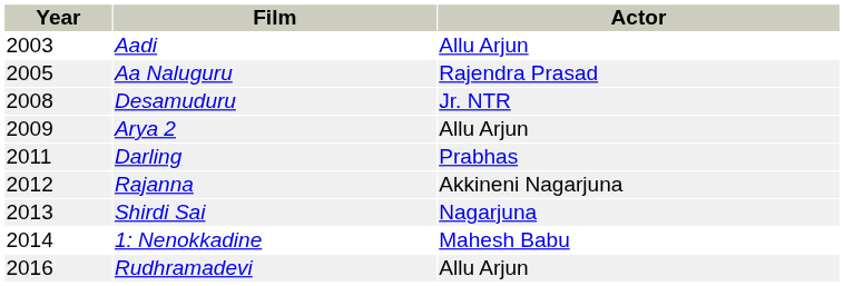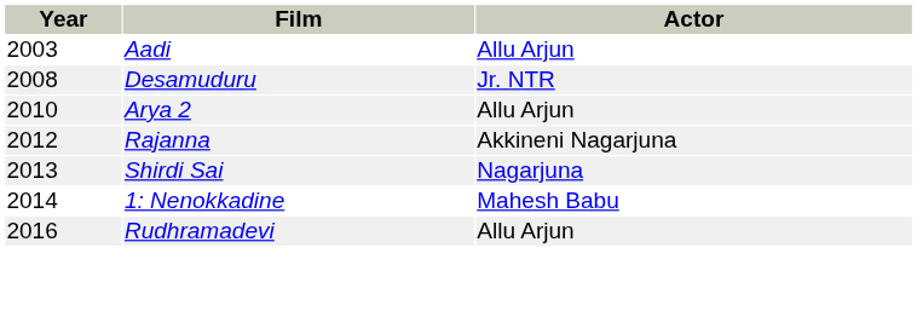 <table cellspacing="1" cellpadding="1" border="0" style="width:50%;">
 <tr style="background:#ccccbf;">
 <th>Year</th>
 <th>Film</th>
 <th>Actor</th>
 </tr>
 <tr>
 <td>2003</td>
 <td><em><a href='#'>Aadi</a></em></td>
 <td><a href='#'>Allu Arjun</a></td>
 </tr>
 <tr style="background:#f0f0f0;">
-<td>2005</td>
-<td><em><a href='#'>Aa Naluguru</a></em></td>
-<td><a href='#'>Rajendra Prasad</a></td>
-</tr>
-<tr style="background:#f0f0f0;">
 <td>2008</td>
 <td><em><a href='#'>Desamuduru</a></em></td>
 <td><a href='#'>Jr. NTR</a></td>
 </tr>
 <tr style="background:#f0f0f0;">
-<td>2009</td>
+<td>2010</td>
 <td><em><a href='#'>Arya 2</a></em></td>
 <td>Allu Arjun</td>
-</tr>
-<tr style="background:#f0f0f0;">
-<td>2011</td>
-<td><em><a href='#'>Darling</a></em></td>
-<td><a href='#'>Prabhas</a></td>
 </tr>
 <tr style="background:#f0f0f0;">
 <td>2012</td>
 <td><em><a href='#'>Rajanna</a></em></td>
 <td>Akkineni Nagarjuna</td>
 </tr>
 <tr style="background:#f0f0f0;">
 <td>2013</td>
 <td><em><a href='#'>Shirdi Sai</a></em></td>
 <td><a href='#'>Nagarjuna</a></td>
 </tr>
 <tr>
 <td>2014</td>
 <td><em><a href='#'>1: Nenokkadine</a></em></td>
 <td><a href='#'>Mahesh Babu</a></td>
 </tr>
 <tr style="background:#f0f0f0;">
 <td>2016</td>
 <td><em><a href='#'>Rudhramadevi</a></em></td>
 <td>Allu Arjun</td>
 </tr>
 </table>
